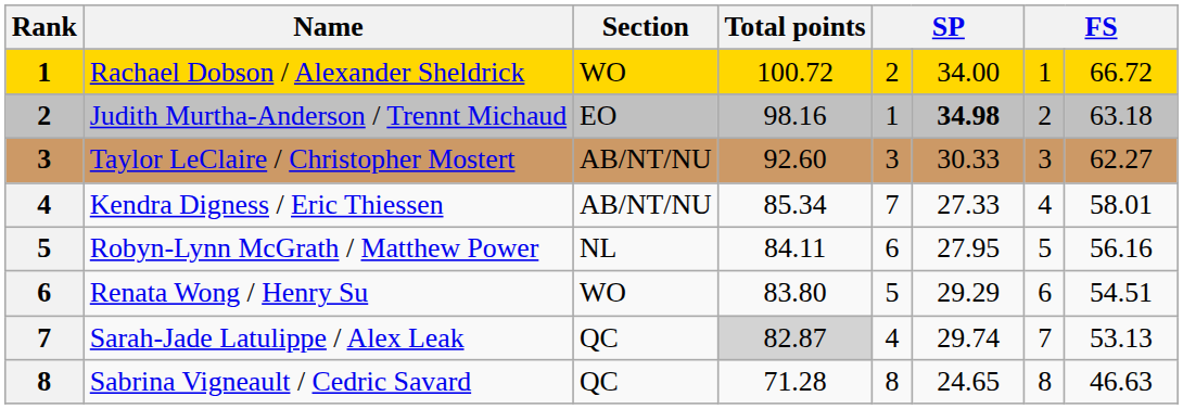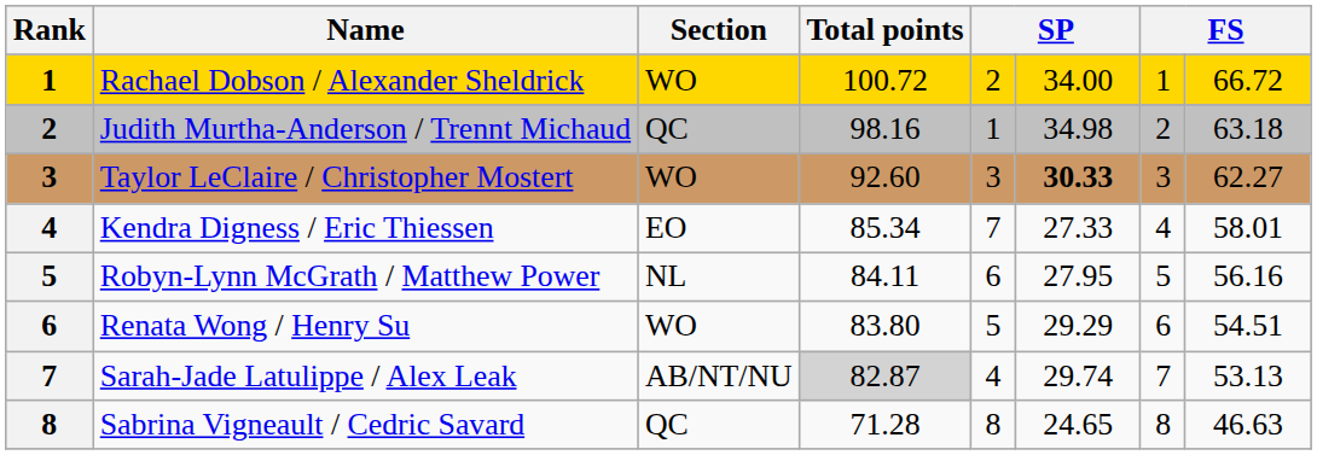 <table class="wikitable sortable">
 <tr>
 <th>Rank</th>
 <th>Name</th>
 <th>Section</th>
 <th>Total points</th>
 <th colspan="2" width="80px"><a href='#'>SP</a></th>
 <th colspan="2" width="80px"><a href='#'>FS</a></th>
 </tr>
 <tr bgcolor="gold">
 <td align="center"><strong>1</strong></td>
 <td><a href='#'>Rachael Dobson</a> / <a href='#'>Alexander Sheldrick</a></td>
 <td>WO</td>
 <td align="center">100.72</td>
 <td align="center">2</td>
 <td align="center">34.00</td>
 <td align="center">1</td>
 <td align="center">66.72</td>
 </tr>
 <tr bgcolor="silver">
 <td align="center"><strong>2</strong></td>
 <td><a href='#'>Judith Murtha-Anderson</a> / <a href='#'>Trennt Michaud</a></td>
-<td>EO</td>
+<td>QC</td>
 <td align="center">98.16</td>
 <td align="center">1</td>
-<td align="center"><strong>34.98</strong></td>
+<td align="center">34.98</td>
 <td align="center">2</td>
 <td align="center">63.18</td>
 </tr>
 <tr bgcolor="cc9966">
 <td align="center"><strong>3</strong></td>
 <td><a href='#'>Taylor LeClaire</a> / <a href='#'>Christopher Mostert</a></td>
-<td>AB/NT/NU</td>
+<td>WO</td>
 <td align="center">92.60</td>
 <td align="center">3</td>
-<td align="center">30.33</td>
+<td align="center"><strong>30.33</strong></td>
 <td align="center">3</td>
 <td align="center">62.27</td>
 </tr>
 <tr>
 <th>4</th>
 <td><a href='#'>Kendra Digness</a> / <a href='#'>Eric Thiessen</a></td>
-<td>AB/NT/NU</td>
+<td>EO</td>
 <td align="center">85.34</td>
 <td align="center">7</td>
 <td align="center">27.33</td>
 <td align="center">4</td>
 <td align="center">58.01</td>
 </tr>
 <tr>
 <th>5</th>
 <td><a href='#'>Robyn-Lynn McGrath</a> / <a href='#'>Matthew Power</a></td>
 <td>NL</td>
 <td align="center">84.11</td>
 <td align="center">6</td>
 <td align="center">27.95</td>
 <td align="center">5</td>
 <td align="center">56.16</td>
 </tr>
 <tr>
 <th>6</th>
 <td><a href='#'>Renata Wong</a> / <a href='#'>Henry Su</a></td>
 <td>WO</td>
 <td align="center">83.80</td>
 <td align="center">5</td>
 <td align="center">29.29</td>
 <td align="center">6</td>
 <td align="center">54.51</td>
 </tr>
 <tr>
 <th>7</th>
 <td><a href='#'>Sarah-Jade Latulippe</a> / <a href='#'>Alex Leak</a></td>
-<td>QC</td>
+<td>AB/NT/NU</td>
 <td align="center" style="background: lightgrey;">82.87</td>
 <td align="center">4</td>
 <td align="center">29.74</td>
 <td align="center">7</td>
 <td align="center">53.13</td>
 </tr>
 <tr>
 <th>8</th>
 <td><a href='#'>Sabrina Vigneault</a> / <a href='#'>Cedric Savard</a></td>
 <td>QC</td>
 <td align="center">71.28</td>
 <td align="center">8</td>
 <td align="center">24.65</td>
 <td align="center">8</td>
 <td align="center">46.63</td>
 </tr>
 </table>
